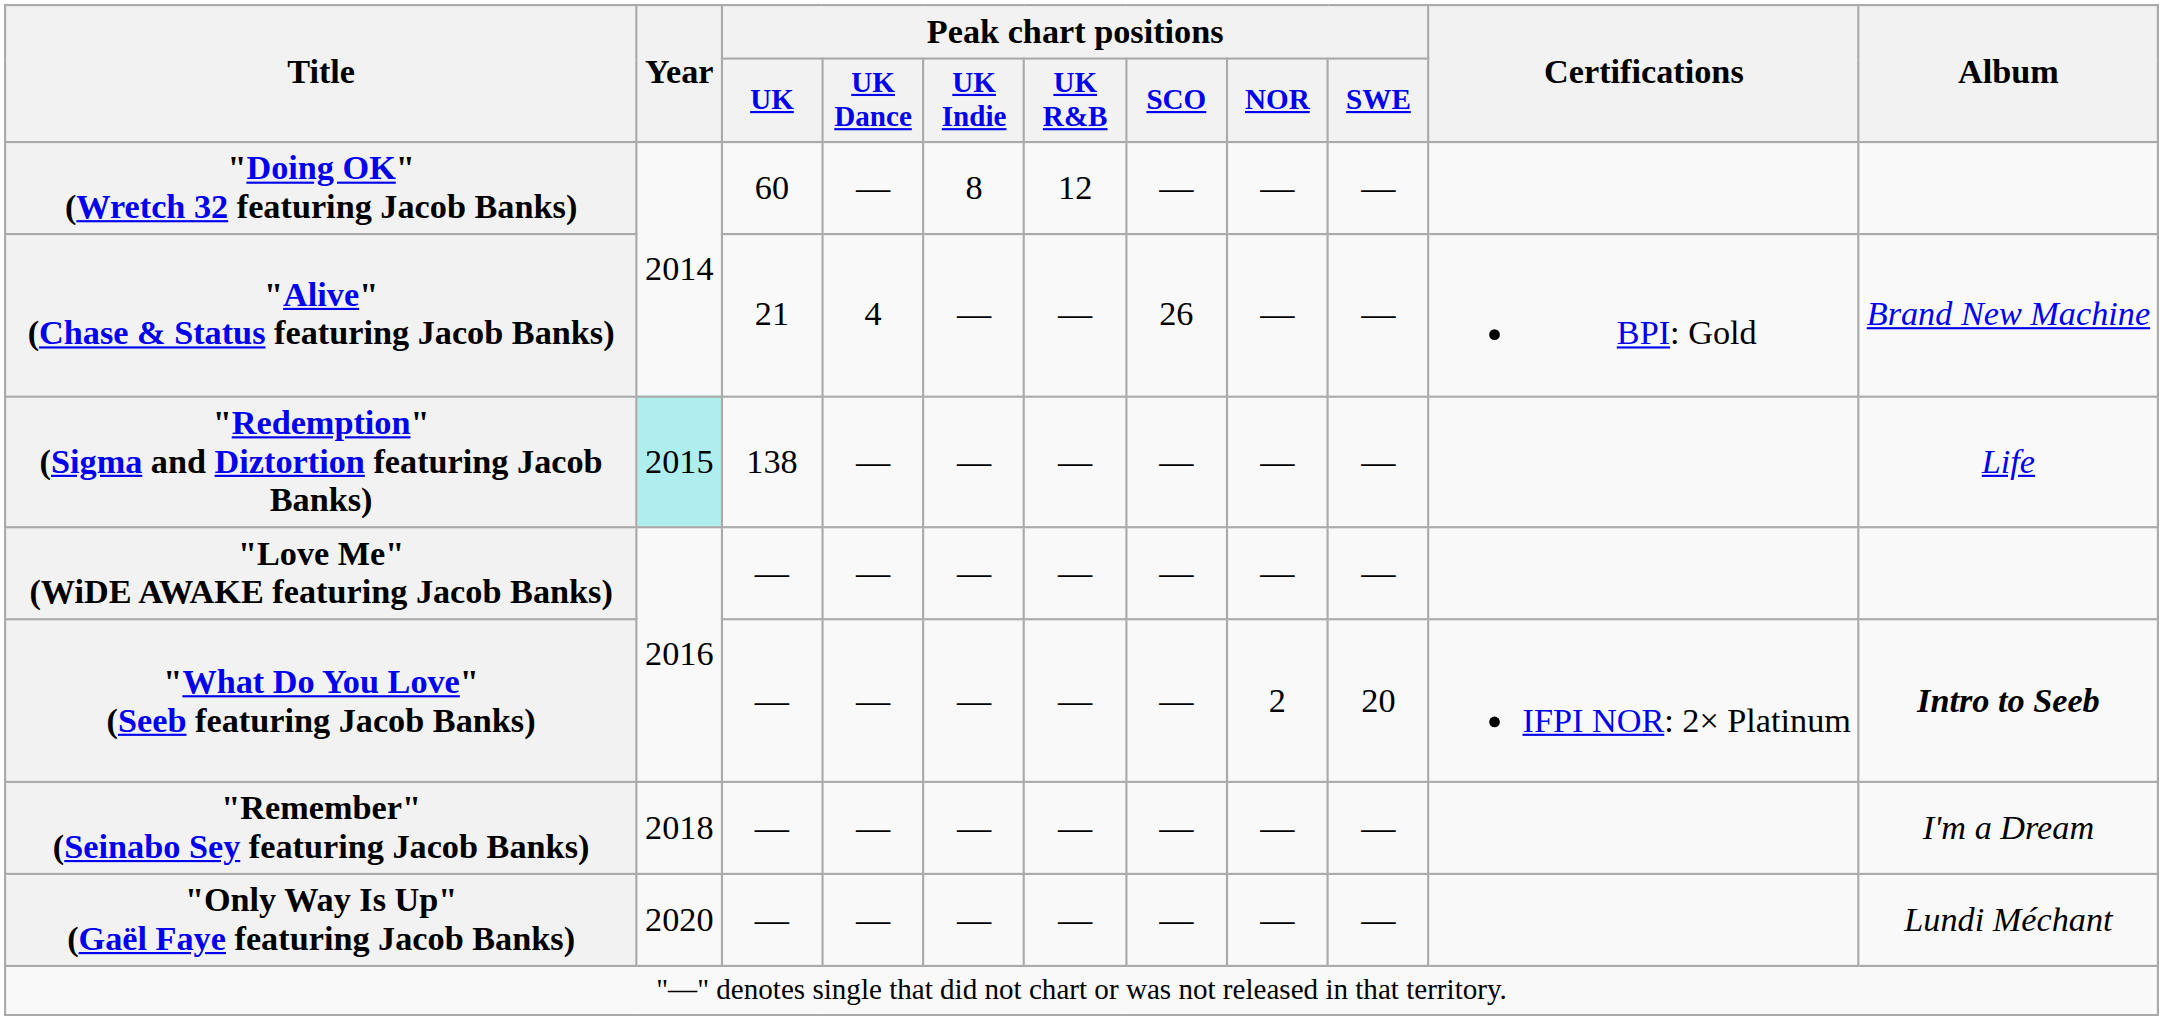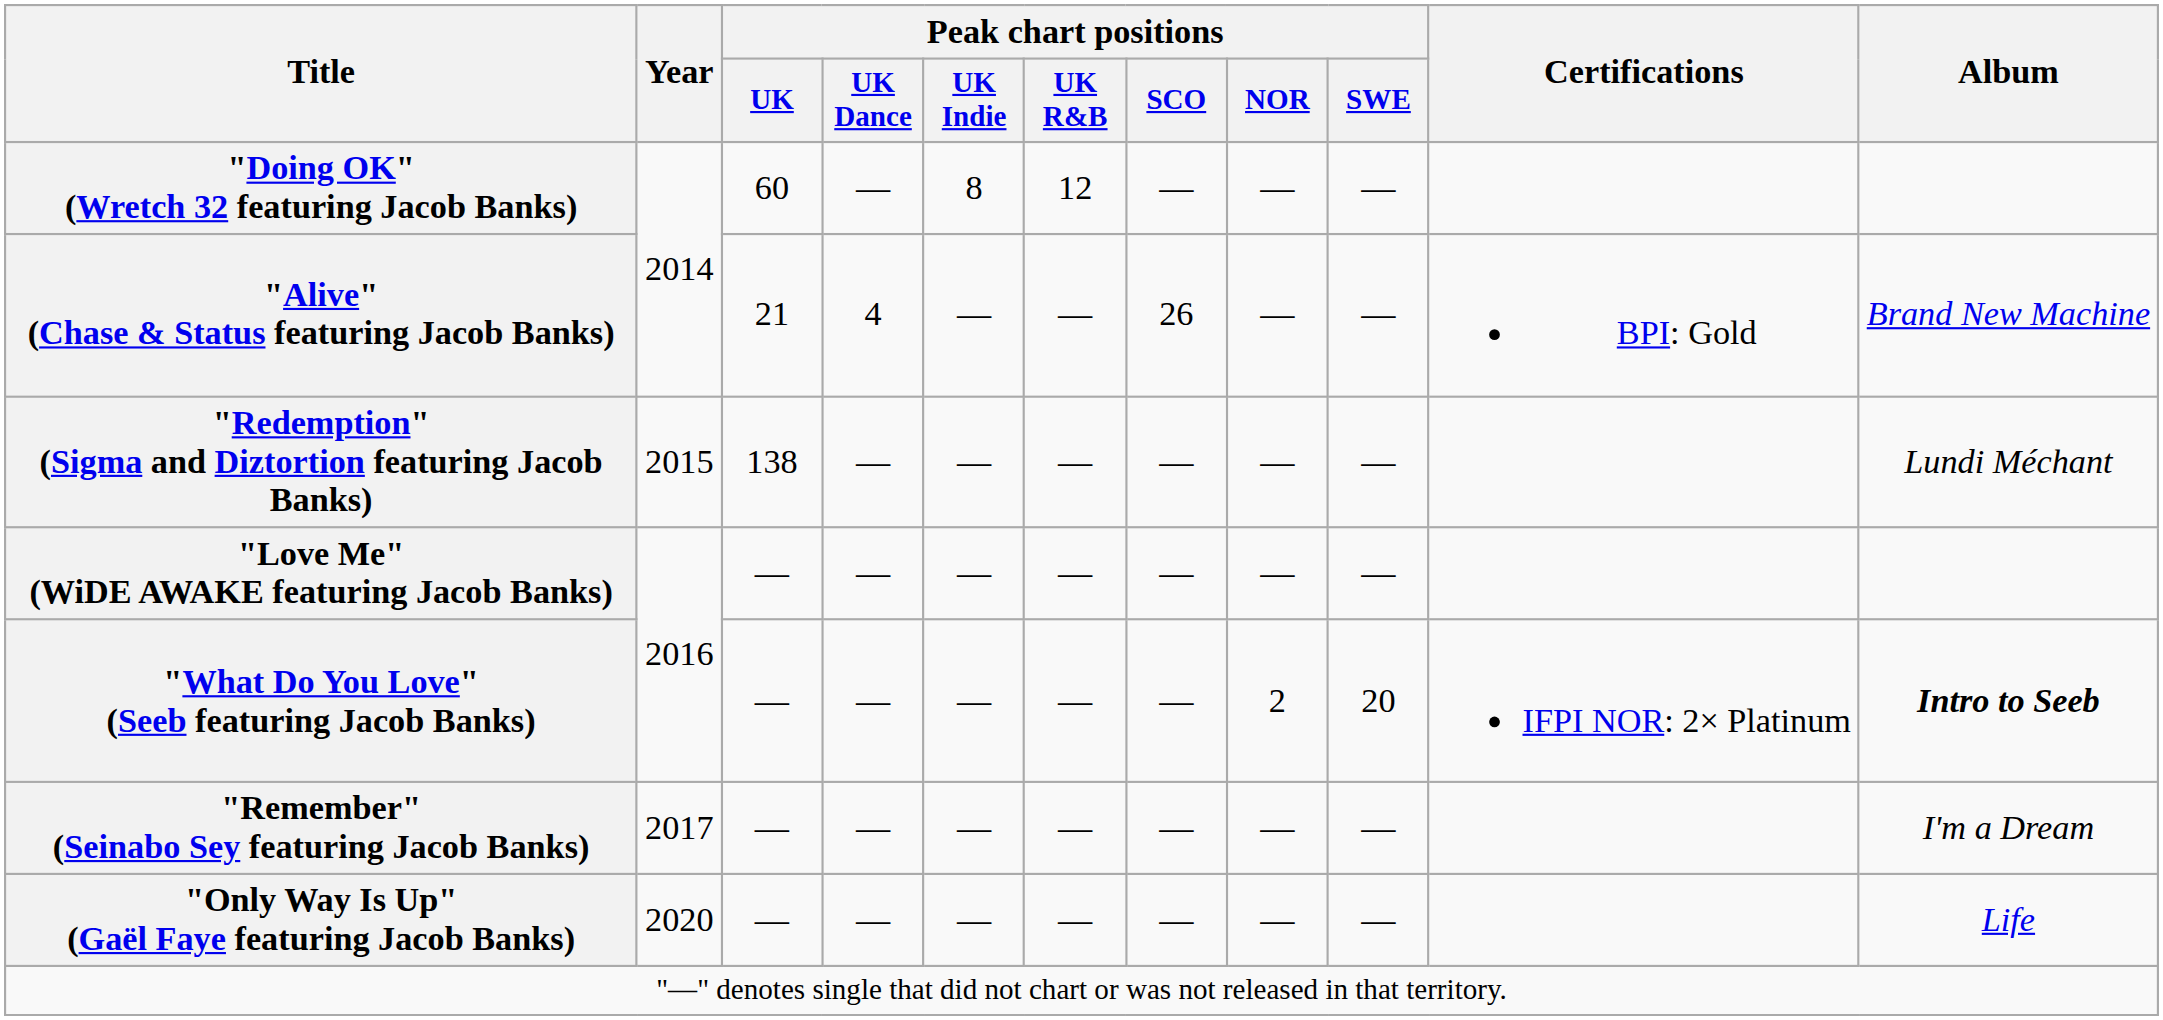 <table class="wikitable plainrowheaders" style="text-align:center;">
 <tr>
 <th scope="col" rowspan="2" style="width:18em;">Title</th>
 <th scope="col" rowspan="2" style="width:1em;">Year</th>
 <th scope="col" colspan="7">Peak chart positions</th>
 <th scope="col" rowspan="2">Certifications</th>
 <th scope="col" rowspan="2">Album</th>
 </tr>
 <tr>
 <th scope="col" style="width:3em;font-size:85%;"><a href='#'>UK</a><br></th>
 <th scope="col" style="width:3em;font-size:85%;"><a href='#'>UK Dance</a><br></th>
 <th scope="col" style="width:3em;font-size:85%;"><a href='#'>UK Indie</a><br></th>
 <th scope="col" style="width:3em;font-size:85%;"><a href='#'>UK R&B</a><br></th>
 <th scope="col" style="width:3em;font-size:85%;"><a href='#'>SCO</a><br></th>
 <th scope="col" style="width:3em;font-size:85%;"><a href='#'>NOR</a><br></th>
 <th scope="col" style="width:3em;font-size:85%;"><a href='#'>SWE</a><br></th>
 </tr>
 <tr>
 <th scope="row">"<a href='#'>Doing OK</a>"<br><span>(<a href='#'>Wretch 32</a> featuring Jacob Banks)</span></th>
 <td rowspan="2">2014</td>
 <td>60</td>
 <td>—</td>
 <td>8</td>
 <td>12</td>
 <td>—</td>
 <td>—</td>
 <td>—</td>
 <td></td>
 <td></td>
 </tr>
 <tr>
 <th scope="row">"<a href='#'>Alive</a>"<br><span>(<a href='#'>Chase & Status</a> featuring Jacob Banks)</span></th>
 <td>21</td>
 <td>4</td>
 <td>—</td>
 <td>—</td>
 <td>26</td>
 <td>—</td>
 <td>—</td>
 <td><br><ul><li><a href='#'>BPI</a>: Gold</li></ul></td>
 <td><em><a href='#'>Brand New Machine</a></em></td>
 </tr>
 <tr>
 <th scope="row">"<a href='#'>Redemption</a>"<br><span>(<a href='#'>Sigma</a> and <a href='#'>Diztortion</a> featuring Jacob Banks)</span></th>
-<td style="background: paleturquoise;">2015</td>
+<td>2015</td>
 <td>138</td>
 <td>—</td>
 <td>—</td>
 <td>—</td>
 <td>—</td>
 <td>—</td>
 <td>—</td>
 <td></td>
-<td><em><a href='#'>Life</a></em></td>
+<td><em>Lundi Méchant</em></td>
 </tr>
 <tr>
 <th scope="row">"Love Me"<br><span>(WiDE AWAKE featuring Jacob Banks)</span></th>
 <td rowspan="2">2016</td>
 <td>—</td>
 <td>—</td>
 <td>—</td>
 <td>—</td>
 <td>—</td>
 <td>—</td>
 <td>—</td>
 <td></td>
 <td></td>
 </tr>
 <tr>
 <th scope="row">"<a href='#'>What Do You Love</a>"<br><span>(<a href='#'>Seeb</a> featuring Jacob Banks)</span></th>
 <td>—</td>
 <td>—</td>
 <td>—</td>
 <td>—</td>
 <td>—</td>
 <td>2</td>
 <td>20</td>
 <td><br><ul><li><a href='#'>IFPI NOR</a>: 2× Platinum</li></ul></td>
 <td><strong><em>Intro to Seeb</em></strong></td>
 </tr>
 <tr>
 <th scope="row">"Remember"<br><span>(<a href='#'>Seinabo Sey</a> featuring Jacob Banks)</span></th>
-<td>2018</td>
+<td>2017</td>
 <td>—</td>
 <td>—</td>
 <td>—</td>
 <td>—</td>
 <td>—</td>
 <td>—</td>
 <td>—</td>
 <td></td>
 <td><em>I'm a Dream</em></td>
 </tr>
 <tr>
 <th scope="row">"Only Way Is Up"<br><span>(<a href='#'>Gaël Faye</a> featuring Jacob Banks)</span></th>
 <td>2020</td>
 <td>—</td>
 <td>—</td>
 <td>—</td>
 <td>—</td>
 <td>—</td>
 <td>—</td>
 <td>—</td>
 <td></td>
-<td><em>Lundi Méchant</em></td>
+<td><em><a href='#'>Life</a></em></td>
 </tr>
 <tr>
 <td colspan="18" style="font-size:85%">"—" denotes single that did not chart or was not released in that territory.</td>
 </tr>
 <tr>
 </tr>
 </table>
